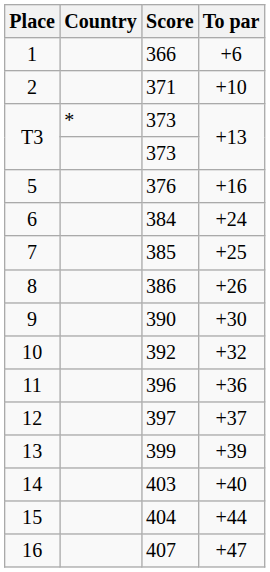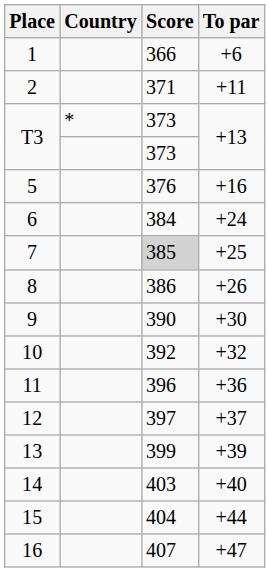 <table class="wikitable" style="font-size:95%;">
 <tr>
 <th>Place</th>
 <th>Country</th>
 <th>Score</th>
 <th>To par</th>
 </tr>
 <tr>
 <td align=center>1</td>
 <td></td>
 <td>366</td>
 <td align=center>+6</td>
 </tr>
 <tr>
 <td align=center>2</td>
 <td></td>
 <td>371</td>
-<td align=center>+10</td>
+<td align=center>+11</td>
 </tr>
 <tr>
 <td rowspan=2 align=center>T3</td>
 <td> *</td>
 <td>373</td>
 <td rowspan=2 align=center>+13</td>
 </tr>
 <tr>
 <td></td>
 <td>373</td>
 </tr>
 <tr>
 <td align=center>5</td>
 <td></td>
 <td>376</td>
 <td align=center>+16</td>
 </tr>
 <tr>
 <td align=center>6</td>
 <td></td>
 <td>384</td>
 <td align=center>+24</td>
 </tr>
 <tr>
 <td align=center>7</td>
 <td></td>
-<td>385</td>
+<td style="background: lightgrey;">385</td>
 <td align=center>+25</td>
 </tr>
 <tr>
 <td align=center>8</td>
 <td></td>
 <td>386</td>
 <td align=center>+26</td>
 </tr>
 <tr>
 <td align=center>9</td>
 <td></td>
 <td>390</td>
 <td align=center>+30</td>
 </tr>
 <tr>
 <td align=center>10</td>
 <td></td>
 <td>392</td>
 <td align=center>+32</td>
 </tr>
 <tr>
 <td align=center>11</td>
 <td></td>
 <td>396</td>
 <td align=center>+36</td>
 </tr>
 <tr>
 <td align=center>12</td>
 <td></td>
 <td>397</td>
 <td align=center>+37</td>
 </tr>
 <tr>
 <td align=center>13</td>
 <td></td>
 <td>399</td>
 <td align=center>+39</td>
 </tr>
 <tr>
 <td align=center>14</td>
 <td></td>
 <td>403</td>
 <td align=center>+40</td>
 </tr>
 <tr>
 <td align=center>15</td>
 <td></td>
 <td>404</td>
 <td align=center>+44</td>
 </tr>
 <tr>
 <td align=center>16</td>
 <td></td>
 <td>407</td>
 <td align=center>+47</td>
 </tr>
 </table>
